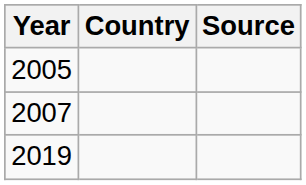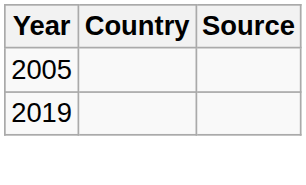 <table class="wikitable">
 <tr>
 <th>Year</th>
 <th>Country</th>
 <th>Source</th>
 </tr>
 <tr>
 <td>2005</td>
 <td></td>
 <td></td>
 </tr>
 <tr>
-<td>2007</td>
-<td></td>
-<td></td>
-</tr>
-<tr>
 <td>2019</td>
 <td></td>
 <td></td>
 </tr>
 </table>
